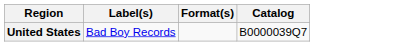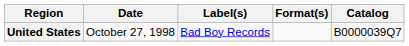 <table class="wikitable sortable plainrowheaders">
 <tr>
 <th scope="col">Region</th>
+<th scope="col">Date</th>
 <th scope="col">Label(s)</th>
 <th scope="col">Format(s)</th>
 <th scope="col">Catalog</th>
 </tr>
 <tr>
 <th scope="row">United States</th>
+<td>October 27, 1998</td>
 <td><a href='#'>Bad Boy Records</a></td>
 <td></td>
 <td>B0000039Q7</td>
 </tr>
 </table>
